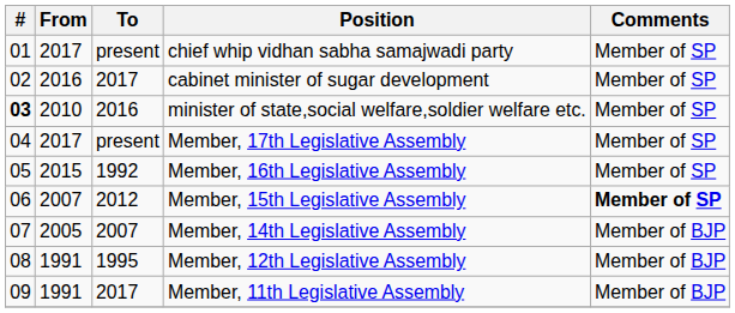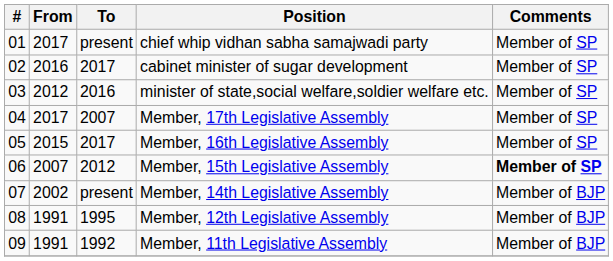 <table class="wikitable sortable" |}>
 <tr>
 <th>#</th>
 <th>From</th>
 <th>To</th>
 <th>Position</th>
 <th>Comments</th>
 </tr>
 <tr>
 <td>01</td>
 <td>2017</td>
 <td>present</td>
 <td>chief whip vidhan sabha samajwadi party</td>
 <td>Member of <a href='#'>SP</a></td>
 </tr>
 <tr>
 <td>02</td>
 <td>2016</td>
 <td>2017</td>
 <td>cabinet minister of sugar development</td>
 <td>Member of <a href='#'>SP</a></td>
 </tr>
 <tr>
-<td><strong>03</strong></td>
-<td>2010</td>
+<td>03</td>
+<td>2012</td>
 <td>2016</td>
 <td>minister of state,social welfare,soldier welfare etc.</td>
 <td>Member of <a href='#'>SP</a></td>
 </tr>
 <tr>
 <td>04</td>
 <td>2017</td>
-<td>present</td>
+<td>2007</td>
 <td>Member, <a href='#'>17th Legislative Assembly</a></td>
 <td>Member of <a href='#'>SP</a></td>
 </tr>
 <tr>
 <td>05</td>
 <td>2015</td>
-<td>1992</td>
+<td>2017</td>
 <td>Member, <a href='#'>16th Legislative Assembly</a></td>
 <td>Member of <a href='#'>SP</a></td>
 </tr>
 <tr>
 <td>06</td>
 <td>2007</td>
 <td>2012</td>
 <td>Member, <a href='#'>15th Legislative Assembly</a></td>
 <td><strong>Member of <a href='#'>SP</a></strong></td>
 </tr>
 <tr>
 <td>07</td>
-<td>2005</td>
-<td>2007</td>
+<td>2002</td>
+<td>present</td>
 <td>Member, <a href='#'>14th Legislative Assembly</a></td>
 <td>Member of <a href='#'>BJP</a></td>
 </tr>
 <tr>
 <td>08</td>
 <td>1991</td>
 <td>1995</td>
 <td>Member, <a href='#'>12th Legislative Assembly</a></td>
 <td>Member of <a href='#'>BJP</a></td>
 </tr>
 <tr>
 <td>09</td>
 <td>1991</td>
-<td>2017</td>
+<td>1992</td>
 <td>Member, <a href='#'>11th Legislative Assembly</a></td>
 <td>Member of <a href='#'>BJP</a></td>
 </tr>
 <tr>
 </tr>
 </table>
